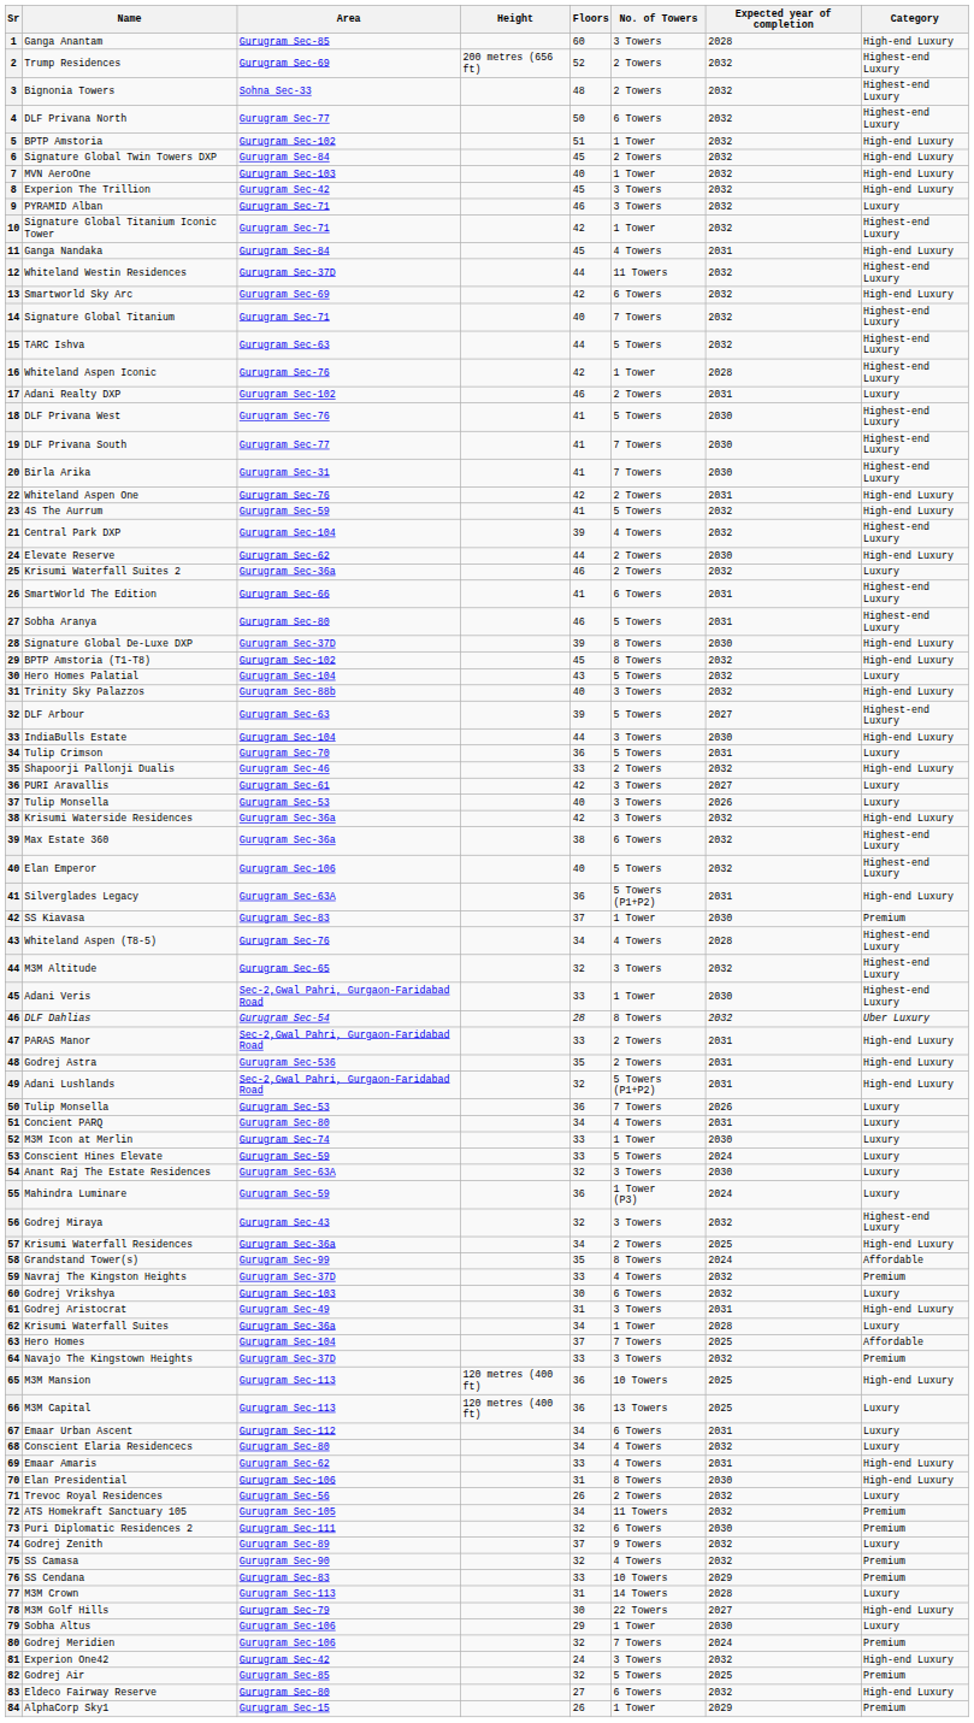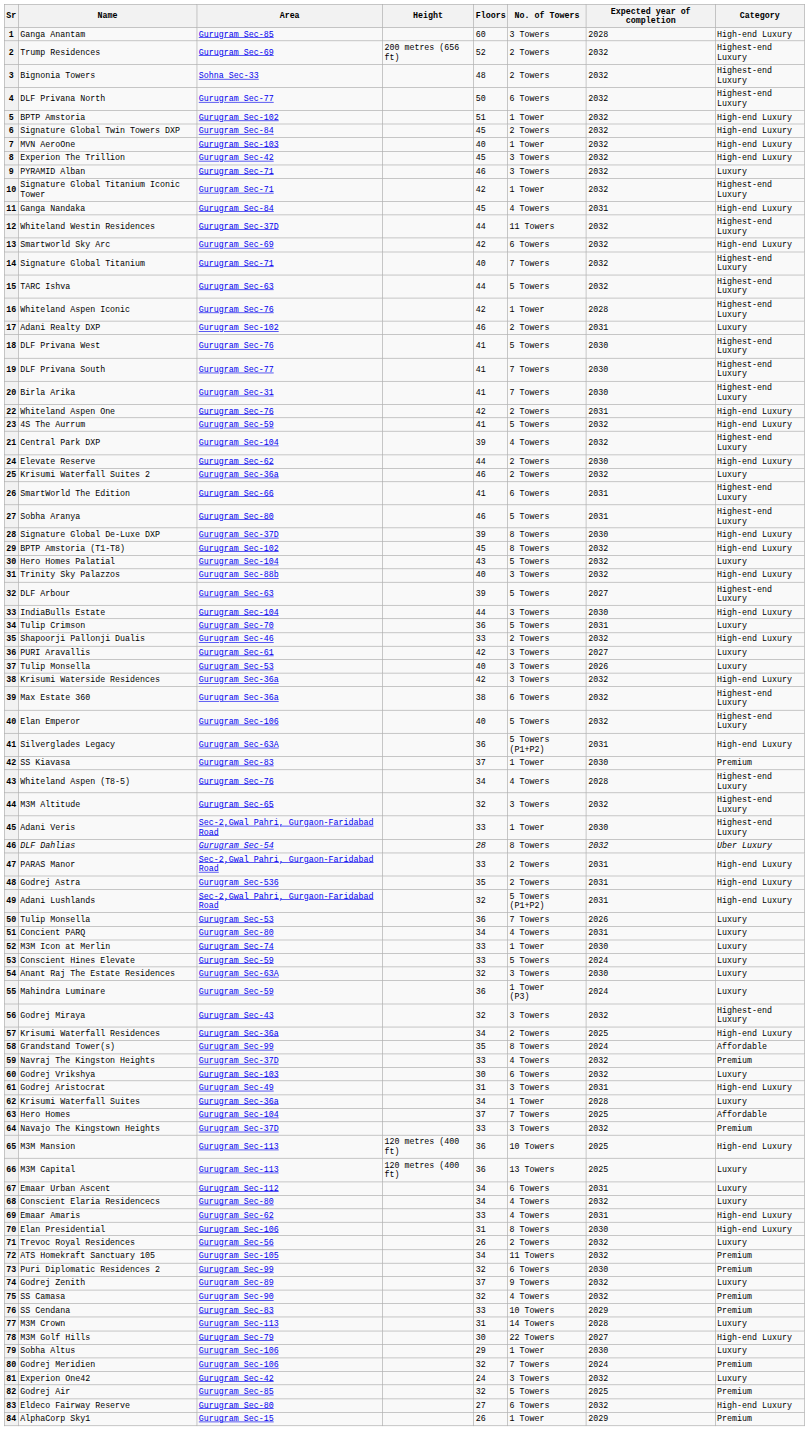 <table class="wikitable sortable">
 <tr>
 <th>Sr</th>
 <th>Name</th>
 <th>Area</th>
 <th>Height</th>
 <th>Floors</th>
 <th>No. of Towers</th>
 <th>Expected year of completion</th>
 <th>Category</th>
 </tr>
 <tr>
 <th>1</th>
 <td>Ganga Anantam</td>
 <td><a href='#'>Gurugram Sec-85</a></td>
 <td></td>
 <td>60</td>
 <td>3 Towers</td>
 <td>2028</td>
 <td>High-end Luxury</td>
 </tr>
 <tr>
 <th>2</th>
 <td>Trump Residences</td>
 <td><a href='#'>Gurugram Sec-69</a></td>
 <td>200 metres (656 ft)</td>
 <td>52</td>
 <td>2 Towers</td>
 <td>2032</td>
 <td>Highest-end Luxury</td>
 </tr>
 <tr>
 <th>3</th>
 <td>Bignonia Towers</td>
 <td><a href='#'>Sohna Sec-33</a></td>
 <td></td>
 <td>48</td>
 <td>2 Towers</td>
 <td>2032</td>
 <td>Highest-end Luxury</td>
 </tr>
 <tr>
 <th>4</th>
 <td>DLF Privana North</td>
 <td><a href='#'>Gurugram Sec-77</a></td>
 <td></td>
 <td>50</td>
 <td>6 Towers</td>
 <td>2032</td>
 <td>Highest-end Luxury</td>
 </tr>
 <tr>
 <th>5</th>
 <td>BPTP Amstoria</td>
 <td><a href='#'>Gurugram Sec-102</a></td>
 <td></td>
 <td>51</td>
 <td>1 Tower</td>
 <td>2032</td>
 <td>High-end Luxury</td>
 </tr>
 <tr>
 <th>6</th>
 <td>Signature Global Twin Towers DXP</td>
 <td><a href='#'>Gurugram Sec-84</a></td>
 <td></td>
 <td>45</td>
 <td>2 Towers</td>
 <td>2032</td>
 <td>High-end Luxury</td>
 </tr>
 <tr>
 <th>7</th>
 <td>MVN AeroOne</td>
 <td><a href='#'>Gurugram Sec-103</a></td>
 <td></td>
 <td>40</td>
 <td>1 Tower</td>
 <td>2032</td>
 <td>High-end Luxury</td>
 </tr>
 <tr>
 <th>8</th>
 <td>Experion The Trillion</td>
 <td><a href='#'>Gurugram Sec-42</a></td>
 <td></td>
 <td>45</td>
 <td>3 Towers</td>
 <td>2032</td>
 <td>High-end Luxury</td>
 </tr>
 <tr>
 <th>9</th>
 <td>PYRAMID Alban</td>
 <td><a href='#'>Gurugram Sec-71</a></td>
 <td></td>
 <td>46</td>
 <td>3 Towers</td>
 <td>2032</td>
 <td>Luxury</td>
 </tr>
 <tr>
 <th>10</th>
 <td>Signature Global Titanium Iconic Tower</td>
 <td><a href='#'>Gurugram Sec-71</a></td>
 <td></td>
 <td>42</td>
 <td>1 Tower</td>
 <td>2032</td>
 <td>Highest-end Luxury</td>
 </tr>
 <tr>
 <th>11</th>
 <td>Ganga Nandaka</td>
 <td><a href='#'>Gurugram Sec-84</a></td>
 <td></td>
 <td>45</td>
 <td>4 Towers</td>
 <td>2031</td>
 <td>High-end Luxury</td>
 </tr>
 <tr>
 <th>12</th>
 <td>Whiteland Westin Residences</td>
 <td><a href='#'>Gurugram Sec-37D</a></td>
 <td></td>
 <td>44</td>
 <td>11 Towers</td>
 <td>2032</td>
 <td>Highest-end Luxury</td>
 </tr>
 <tr>
 <th>13</th>
 <td>Smartworld Sky Arc</td>
 <td><a href='#'>Gurugram Sec-69</a></td>
 <td></td>
 <td>42</td>
 <td>6 Towers</td>
 <td>2032</td>
 <td>High-end Luxury</td>
 </tr>
 <tr>
 <th>14</th>
 <td>Signature Global Titanium</td>
 <td><a href='#'>Gurugram Sec-71</a></td>
 <td></td>
 <td>40</td>
 <td>7 Towers</td>
 <td>2032</td>
 <td>Highest-end Luxury</td>
 </tr>
 <tr>
 <th>15</th>
 <td>TARC Ishva</td>
 <td><a href='#'>Gurugram Sec-63</a></td>
 <td></td>
 <td>44</td>
 <td>5 Towers</td>
 <td>2032</td>
 <td>Highest-end Luxury</td>
 </tr>
 <tr>
 <th>16</th>
 <td>Whiteland Aspen Iconic</td>
 <td><a href='#'>Gurugram Sec-76</a></td>
 <td></td>
 <td>42</td>
 <td>1 Tower</td>
 <td>2028</td>
 <td>Highest-end Luxury</td>
 </tr>
 <tr>
 <th>17</th>
 <td>Adani Realty DXP</td>
 <td><a href='#'>Gurugram Sec-102</a></td>
 <td></td>
 <td>46</td>
 <td>2 Towers</td>
 <td>2031</td>
 <td>Luxury</td>
 </tr>
 <tr>
 <th>18</th>
 <td>DLF Privana West</td>
 <td><a href='#'>Gurugram Sec-76</a></td>
 <td></td>
 <td>41</td>
 <td>5 Towers</td>
 <td>2030</td>
 <td>Highest-end Luxury</td>
 </tr>
 <tr>
 <th>19</th>
 <td>DLF Privana South</td>
 <td><a href='#'>Gurugram Sec-77</a></td>
 <td></td>
 <td>41</td>
 <td>7 Towers</td>
 <td>2030</td>
 <td>Highest-end Luxury</td>
 </tr>
 <tr>
 <th>20</th>
 <td>Birla Arika</td>
 <td><a href='#'>Gurugram Sec-31</a></td>
 <td></td>
 <td>41</td>
 <td>7 Towers</td>
 <td>2030</td>
 <td>Highest-end Luxury</td>
 </tr>
 <tr>
 <th>22</th>
 <td>Whiteland Aspen One</td>
 <td><a href='#'>Gurugram Sec-76</a></td>
 <td></td>
 <td>42</td>
 <td>2 Towers</td>
 <td>2031</td>
 <td>High-end Luxury</td>
 </tr>
 <tr>
 <th>23</th>
 <td>4S The Aurrum</td>
 <td><a href='#'>Gurugram Sec-59</a></td>
 <td></td>
 <td>41</td>
 <td>5 Towers</td>
 <td>2032</td>
 <td>High-end Luxury</td>
 </tr>
 <tr>
 <th>21</th>
 <td>Central Park DXP</td>
 <td><a href='#'>Gurugram Sec-104</a></td>
 <td></td>
 <td>39</td>
 <td>4 Towers</td>
 <td>2032</td>
 <td>Highest-end Luxury</td>
 </tr>
 <tr>
 <th>24</th>
 <td>Elevate Reserve</td>
 <td><a href='#'>Gurugram Sec-62</a></td>
 <td></td>
 <td>44</td>
 <td>2 Towers</td>
 <td>2030</td>
 <td>High-end Luxury</td>
 </tr>
 <tr>
 <th>25</th>
 <td>Krisumi Waterfall Suites 2</td>
 <td><a href='#'>Gurugram Sec-36a</a></td>
 <td></td>
 <td>46</td>
 <td>2 Towers</td>
 <td>2032</td>
 <td>Luxury</td>
 </tr>
 <tr>
 <th>26</th>
 <td>SmartWorld The Edition</td>
 <td><a href='#'>Gurugram Sec-66</a></td>
 <td></td>
 <td>41</td>
 <td>6 Towers</td>
 <td>2031</td>
 <td>Highest-end Luxury</td>
 </tr>
 <tr>
 <th>27</th>
 <td>Sobha Aranya</td>
 <td><a href='#'>Gurugram Sec-80</a></td>
 <td></td>
 <td>46</td>
 <td>5 Towers</td>
 <td>2031</td>
 <td>Highest-end Luxury</td>
 </tr>
 <tr>
 <th>28</th>
 <td>Signature Global De-Luxe DXP</td>
 <td><a href='#'>Gurugram Sec-37D</a></td>
 <td></td>
 <td>39</td>
 <td>8 Towers</td>
 <td>2030</td>
 <td>High-end Luxury</td>
 </tr>
 <tr>
 <th>29</th>
 <td>BPTP Amstoria (T1-T8)</td>
 <td><a href='#'>Gurugram Sec-102</a></td>
 <td></td>
 <td>45</td>
 <td>8 Towers</td>
 <td>2032</td>
 <td>High-end Luxury</td>
 </tr>
 <tr>
 <th>30</th>
 <td>Hero Homes Palatial</td>
 <td><a href='#'>Gurugram Sec-104</a></td>
 <td></td>
 <td>43</td>
 <td>5 Towers</td>
 <td>2032</td>
 <td>Luxury</td>
 </tr>
 <tr>
 <th>31</th>
 <td>Trinity Sky Palazzos</td>
 <td><a href='#'>Gurugram Sec-88b</a></td>
 <td></td>
 <td>40</td>
 <td>3 Towers</td>
 <td>2032</td>
 <td>High-end Luxury</td>
 </tr>
 <tr>
 <th>32</th>
 <td>DLF Arbour</td>
 <td><a href='#'>Gurugram Sec-63</a></td>
 <td></td>
 <td>39</td>
 <td>5 Towers</td>
 <td>2027</td>
 <td>Highest-end Luxury</td>
 </tr>
 <tr>
 <th>33</th>
 <td>IndiaBulls Estate</td>
 <td><a href='#'>Gurugram Sec-104</a></td>
 <td></td>
 <td>44</td>
 <td>3 Towers</td>
 <td>2030</td>
 <td>High-end Luxury</td>
 </tr>
 <tr>
 <th>34</th>
 <td>Tulip Crimson</td>
 <td><a href='#'>Gurugram Sec-70</a></td>
 <td></td>
 <td>36</td>
 <td>5 Towers</td>
 <td>2031</td>
 <td>Luxury</td>
 </tr>
 <tr>
 <th>35</th>
 <td>Shapoorji Pallonji Dualis</td>
 <td><a href='#'>Gurugram Sec-46</a></td>
 <td></td>
 <td>33</td>
 <td>2 Towers</td>
 <td>2032</td>
 <td>High-end Luxury</td>
 </tr>
 <tr>
 <th>36</th>
 <td>PURI Aravallis</td>
 <td><a href='#'>Gurugram Sec-61</a></td>
 <td></td>
 <td>42</td>
 <td>3 Towers</td>
 <td>2027</td>
 <td>Luxury</td>
 </tr>
 <tr>
 <th>37</th>
 <td>Tulip Monsella</td>
 <td><a href='#'>Gurugram Sec-53</a></td>
 <td></td>
 <td>40</td>
 <td>3 Towers</td>
 <td>2026</td>
 <td>Luxury</td>
 </tr>
 <tr>
 <th>38</th>
 <td>Krisumi Waterside Residences</td>
 <td><a href='#'>Gurugram Sec-36a</a></td>
 <td></td>
 <td>42</td>
 <td>3 Towers</td>
 <td>2032</td>
 <td>High-end Luxury</td>
 </tr>
 <tr>
 <th>39</th>
 <td>Max Estate 360</td>
 <td><a href='#'>Gurugram Sec-36a</a></td>
 <td></td>
 <td>38</td>
 <td>6 Towers</td>
 <td>2032</td>
 <td>Highest-end Luxury</td>
 </tr>
 <tr>
 <th>40</th>
 <td>Elan Emperor</td>
 <td><a href='#'>Gurugram Sec-106</a></td>
 <td></td>
 <td>40</td>
 <td>5 Towers</td>
 <td>2032</td>
 <td>Highest-end Luxury</td>
 </tr>
 <tr>
 <th>41</th>
 <td>Silverglades Legacy</td>
 <td><a href='#'>Gurugram Sec-63A</a></td>
 <td></td>
 <td>36</td>
 <td>5 Towers<br>(P1+P2)</td>
 <td>2031</td>
 <td>High-end Luxury</td>
 </tr>
 <tr>
 <th>42</th>
 <td>SS Kiavasa</td>
 <td><a href='#'>Gurugram Sec-83</a></td>
 <td></td>
 <td>37</td>
 <td>1 Tower</td>
 <td>2030</td>
 <td>Premium</td>
 </tr>
 <tr>
 <th>43</th>
 <td>Whiteland Aspen (T8-5)</td>
 <td><a href='#'>Gurugram Sec-76</a></td>
 <td></td>
 <td>34</td>
 <td>4 Towers</td>
 <td>2028</td>
 <td>Highest-end Luxury</td>
 </tr>
 <tr>
 <th>44</th>
 <td>M3M Altitude</td>
 <td><a href='#'>Gurugram Sec-65</a></td>
 <td></td>
 <td>32</td>
 <td>3 Towers</td>
 <td>2032</td>
 <td>Highest-end Luxury</td>
 </tr>
 <tr>
 <th>45</th>
 <td>Adani Veris</td>
 <td><a href='#'>Sec-2,Gwal Pahri, Gurgaon-Faridabad Road</a></td>
 <td><em></em></td>
 <td>33</td>
 <td>1 Tower</td>
 <td>2030</td>
 <td>Highest-end Luxury</td>
 </tr>
 <tr>
 <th>46</th>
 <td><em>DLF Dahlias</em></td>
 <td><a href='#'><em>Gurugram Sec-54</em></a></td>
 <td><em></em></td>
 <td><em>28</em></td>
 <td>8 Towers</td>
 <td><em>2032</em></td>
 <td><em>Uber Luxury</em></td>
 </tr>
 <tr>
 <th>47</th>
 <td>PARAS Manor</td>
 <td><a href='#'>Sec-2,Gwal Pahri, Gurgaon-Faridabad Road</a></td>
 <td></td>
 <td>33</td>
 <td>2 Towers</td>
 <td>2031</td>
 <td>High-end Luxury</td>
 </tr>
 <tr>
 <th>48</th>
 <td>Godrej Astra</td>
 <td><a href='#'>Gurugram Sec-536</a></td>
 <td></td>
 <td>35</td>
 <td>2 Towers</td>
 <td>2031</td>
 <td>High-end Luxury</td>
 </tr>
 <tr>
 <th>49</th>
 <td>Adani Lushlands</td>
 <td><a href='#'>Sec-2,Gwal Pahri, Gurgaon-Faridabad Road</a></td>
 <td></td>
 <td>32</td>
 <td>5 Towers (P1+P2)</td>
 <td>2031</td>
 <td>High-end Luxury</td>
 </tr>
 <tr>
 <th>50</th>
 <td>Tulip Monsella</td>
 <td><a href='#'>Gurugram Sec-53</a></td>
 <td></td>
 <td>36</td>
 <td>7 Towers</td>
 <td>2026</td>
 <td>Luxury</td>
 </tr>
 <tr>
 <th>51</th>
 <td>Concient PARQ</td>
 <td><a href='#'>Gurugram Sec-80</a></td>
 <td></td>
 <td>34</td>
 <td>4 Towers</td>
 <td>2031</td>
 <td>Luxury</td>
 </tr>
 <tr>
 <th>52</th>
 <td>M3M Icon at Merlin</td>
 <td><a href='#'>Gurugram Sec-74</a></td>
 <td></td>
 <td>33</td>
 <td>1 Tower</td>
 <td>2030</td>
 <td>Luxury</td>
 </tr>
 <tr>
 <th>53</th>
 <td>Conscient Hines Elevate</td>
 <td><a href='#'>Gurugram Sec-59</a></td>
 <td></td>
 <td>33</td>
 <td>5 Towers</td>
 <td>2024</td>
 <td>Luxury</td>
 </tr>
 <tr>
 <th>54</th>
 <td>Anant Raj The Estate Residences</td>
 <td><a href='#'>Gurugram Sec-63A</a></td>
 <td></td>
 <td>32</td>
 <td>3 Towers</td>
 <td>2030</td>
 <td>Luxury</td>
 </tr>
 <tr>
 <th>55</th>
 <td>Mahindra Luminare</td>
 <td><a href='#'>Gurugram Sec-59</a></td>
 <td></td>
 <td>36</td>
 <td>1 Tower<br>(P3)</td>
 <td>2024</td>
 <td>Luxury</td>
 </tr>
 <tr>
 <th>56</th>
 <td>Godrej Miraya</td>
 <td><a href='#'>Gurugram Sec-43</a></td>
 <td></td>
 <td>32</td>
 <td>3 Towers</td>
 <td>2032</td>
 <td>Highest-end Luxury</td>
 </tr>
 <tr>
 <th>57</th>
 <td>Krisumi Waterfall Residences</td>
 <td><a href='#'>Gurugram Sec-36a</a></td>
 <td></td>
 <td>34</td>
 <td>2 Towers</td>
 <td>2025</td>
 <td>High-end Luxury</td>
 </tr>
 <tr>
 <th>58</th>
 <td>Grandstand Tower(s)</td>
 <td><a href='#'>Gurugram Sec-99</a></td>
 <td></td>
 <td>35</td>
 <td>8 Towers</td>
 <td>2024</td>
 <td>Affordable</td>
 </tr>
 <tr>
 <th>59</th>
 <td>Navraj The Kingston Heights</td>
 <td><a href='#'>Gurugram Sec-37D</a></td>
 <td></td>
 <td>33</td>
 <td>4 Towers</td>
 <td>2032</td>
 <td>Premium</td>
 </tr>
 <tr>
 <th>60</th>
 <td>Godrej Vrikshya</td>
 <td><a href='#'>Gurugram Sec-103</a></td>
 <td></td>
 <td>30</td>
 <td>6 Towers</td>
 <td>2032</td>
 <td>Luxury</td>
 </tr>
 <tr>
 <th>61</th>
 <td>Godrej Aristocrat</td>
 <td><a href='#'>Gurugram Sec-49</a></td>
 <td></td>
 <td>31</td>
 <td>3 Towers</td>
 <td>2031</td>
 <td>High-end Luxury</td>
 </tr>
 <tr>
 <th>62</th>
 <td>Krisumi Waterfall Suites</td>
 <td><a href='#'>Gurugram Sec-36a</a></td>
 <td></td>
 <td>34</td>
 <td>1 Tower</td>
 <td>2028</td>
 <td>Luxury</td>
 </tr>
 <tr>
 <th>63</th>
 <td>Hero Homes</td>
 <td><a href='#'>Gurugram Sec-104</a></td>
 <td></td>
 <td>37</td>
 <td>7 Towers</td>
 <td>2025</td>
 <td>Affordable</td>
 </tr>
 <tr>
 <th>64</th>
 <td>Navajo The Kingstown Heights</td>
 <td><a href='#'>Gurugram Sec-37D</a></td>
 <td></td>
 <td>33</td>
 <td>3 Towers</td>
 <td>2032</td>
 <td>Premium</td>
 </tr>
 <tr>
 <th>65</th>
 <td>M3M Mansion</td>
 <td><a href='#'>Gurugram Sec-113</a></td>
 <td>120 metres (400 ft)</td>
 <td>36</td>
 <td>10 Towers</td>
 <td>2025</td>
 <td>High-end Luxury</td>
 </tr>
 <tr>
 <th>66</th>
 <td>M3M Capital</td>
 <td><a href='#'>Gurugram Sec-113</a></td>
 <td>120 metres (400 ft)</td>
 <td>36</td>
 <td>13 Towers</td>
 <td>2025</td>
 <td>Luxury</td>
 </tr>
 <tr>
 <th>67</th>
 <td>Emaar Urban Ascent</td>
 <td><a href='#'>Gurugram Sec-112</a></td>
 <td></td>
 <td>34</td>
 <td>6 Towers</td>
 <td>2031</td>
 <td>Luxury</td>
 </tr>
 <tr>
 <th>68</th>
 <td>Conscient Elaria Residencecs</td>
 <td><a href='#'>Gurugram Sec-80</a></td>
 <td></td>
 <td>34</td>
 <td>4 Towers</td>
 <td>2032</td>
 <td>Luxury</td>
 </tr>
 <tr>
 <th>69</th>
 <td>Emaar Amaris</td>
 <td><a href='#'>Gurugram Sec-62</a></td>
 <td></td>
 <td>33</td>
 <td>4 Towers</td>
 <td>2031</td>
 <td>High-end Luxury</td>
 </tr>
 <tr>
 <th>70</th>
 <td>Elan Presidential</td>
 <td><a href='#'>Gurugram Sec-106</a></td>
 <td></td>
 <td>31</td>
 <td>8 Towers</td>
 <td>2030</td>
 <td>High-end Luxury</td>
 </tr>
 <tr>
 <th>71</th>
 <td>Trevoc Royal Residences</td>
 <td><a href='#'>Gurugram Sec-56</a></td>
 <td></td>
 <td>26</td>
 <td>2 Towers</td>
 <td>2032</td>
 <td>Luxury</td>
 </tr>
 <tr>
 <th>72</th>
 <td>ATS Homekraft Sanctuary 105</td>
 <td><a href='#'>Gurugram Sec-105</a></td>
 <td></td>
 <td>34</td>
 <td>11 Towers</td>
 <td>2032</td>
 <td>Premium</td>
 </tr>
 <tr>
 <th>73</th>
 <td>Puri Diplomatic Residences 2</td>
-<td><a href='#'>Gurugram Sec-111</a></td>
+<td><a href='#'>Gurugram Sec-99</a></td>
 <td></td>
 <td>32</td>
 <td>6 Towers</td>
 <td>2030</td>
 <td>Premium</td>
 </tr>
 <tr>
 <th>74</th>
 <td>Godrej Zenith</td>
 <td><a href='#'>Gurugram Sec-89</a></td>
 <td></td>
 <td>37</td>
 <td>9 Towers</td>
 <td>2032</td>
 <td>Luxury</td>
 </tr>
 <tr>
 <th>75</th>
 <td>SS Camasa</td>
 <td><a href='#'>Gurugram Sec-90</a></td>
 <td></td>
 <td>32</td>
 <td>4 Towers</td>
 <td>2032</td>
 <td>Premium</td>
 </tr>
 <tr>
 <th>76</th>
 <td>SS Cendana</td>
 <td><a href='#'>Gurugram Sec-83</a></td>
 <td></td>
 <td>33</td>
 <td>10 Towers</td>
 <td>2029</td>
 <td>Premium</td>
 </tr>
 <tr>
 <th>77</th>
 <td>M3M Crown</td>
 <td><a href='#'>Gurugram Sec-113</a></td>
 <td></td>
 <td>31</td>
 <td>14 Towers</td>
 <td>2028</td>
 <td>Luxury</td>
 </tr>
 <tr>
 <th>78</th>
 <td>M3M Golf Hills</td>
 <td><a href='#'>Gurugram Sec-79</a></td>
 <td></td>
 <td>30</td>
 <td>22 Towers</td>
 <td>2027</td>
 <td>High-end Luxury</td>
 </tr>
 <tr>
 <th>79</th>
 <td>Sobha Altus</td>
 <td><a href='#'>Gurugram Sec-106</a></td>
 <td></td>
 <td>29</td>
 <td>1 Tower</td>
 <td>2030</td>
 <td>Luxury</td>
 </tr>
 <tr>
 <th>80</th>
 <td>Godrej Meridien</td>
 <td><a href='#'>Gurugram Sec-106</a></td>
 <td></td>
 <td>32</td>
 <td>7 Towers</td>
 <td>2024</td>
 <td>Premium</td>
 </tr>
 <tr>
 <th>81</th>
 <td>Experion One42</td>
 <td><a href='#'>Gurugram Sec-42</a></td>
 <td></td>
 <td>24</td>
 <td>3 Towers</td>
 <td>2032</td>
-<td>High-end Luxury</td>
+<td>Luxury</td>
 </tr>
 <tr>
 <th>82</th>
 <td>Godrej Air</td>
 <td><a href='#'>Gurugram Sec-85</a></td>
 <td></td>
 <td>32</td>
 <td>5 Towers</td>
 <td>2025</td>
 <td>Premium</td>
 </tr>
 <tr>
 <th>83</th>
 <td>Eldeco Fairway Reserve</td>
 <td><a href='#'>Gurugram Sec-80</a></td>
 <td></td>
 <td>27</td>
 <td>6 Towers</td>
 <td>2032</td>
 <td>High-end Luxury</td>
 </tr>
 <tr>
 <th>84</th>
 <td>AlphaCorp Sky1</td>
 <td><a href='#'>Gurugram Sec-15</a></td>
 <td></td>
 <td>26</td>
 <td>1 Tower</td>
 <td>2029</td>
 <td>Premium</td>
 </tr>
 </table>
